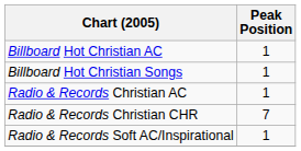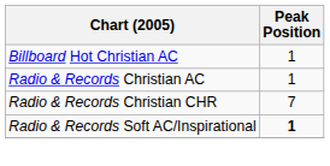 <table class="wikitable sortable">
 <tr>
 <th align="left">Chart (2005)</th>
 <th align="center">Peak<br> Position</th>
 </tr>
 <tr>
 <td align="left"><em><a href='#'>Billboard</a></em> <a href='#'>Hot Christian AC</a></td>
-<td align="center">1</td>
-</tr>
-<tr>
-<td align="left"><em>Billboard</em> <a href='#'>Hot Christian Songs</a></td>
 <td align="center">1</td>
 </tr>
 <tr>
 <td align="left"><em><a href='#'>Radio & Records</a></em> Christian AC</td>
 <td align="center">1</td>
 </tr>
 <tr>
 <td align="left"><em>Radio & Records</em> Christian CHR</td>
 <td align="center">7</td>
 </tr>
 <tr>
 <td align="left"><em>Radio & Records</em> Soft AC/Inspirational</td>
-<td align="center">1</td>
+<td align="center"><strong>1</strong></td>
 </tr>
 <tr>
 </tr>
 </table>
